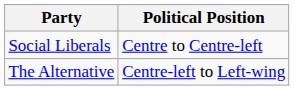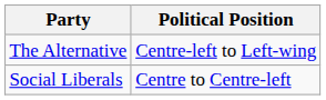 <table class="wikitable mw-collapsible mw-collapsed">
 <tr>
 <th>Party</th>
 <th>Political Position</th>
 </tr>
 <tr>
+<td><a href='#'>The Alternative</a></td>
+<td><a href='#'>Centre-left</a> to <a href='#'>Left-wing</a></td>
+</tr>
+<tr>
 <td><a href='#'>Social Liberals</a></td>
 <td><a href='#'>Centre</a> to <a href='#'>Centre-left</a></td>
 </tr>
-<tr>
-<td><a href='#'>The Alternative</a></td>
-<td><a href='#'>Centre-left</a> to <a href='#'>Left-wing</a></td>
-</tr>
 </table>
